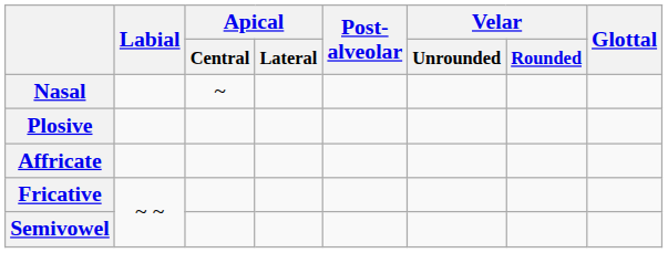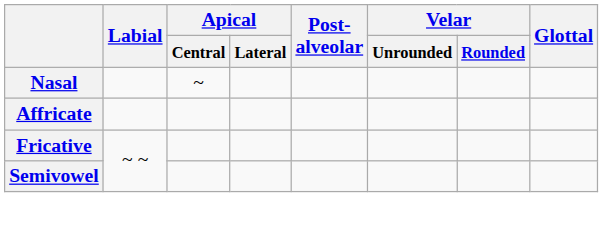 <table class="wikitable" style="text-align: center">
 <tr>
 <th rowspan="2"></th>
 <th rowspan="2"><a href='#'>Labial</a></th>
 <th colspan="2"><a href='#'>Apical</a></th>
 <th rowspan="2"><a href='#'>Post-<br>alveolar</a></th>
 <th colspan="2"><a href='#'>Velar</a></th>
 <th rowspan="2"><a href='#'>Glottal</a></th>
 </tr>
 <tr>
 <th><small>Central</small></th>
 <th><small>Lateral</small></th>
 <th><small>Unrounded</small></th>
 <th><small><a href='#'>Rounded</a></small></th>
 </tr>
 <tr>
 <th><a href='#'>Nasal</a></th>
 <td> </td>
 <td> ~  </td>
 <td></td>
 <td></td>
 <td></td>
 <td></td>
 <td></td>
-</tr>
-<tr>
-<th><a href='#'>Plosive</a></th>
-<td> </td>
-<td> </td>
-<td></td>
-<td></td>
-<td> </td>
-<td> </td>
-<td> </td>
 </tr>
 <tr>
 <th><a href='#'>Affricate</a></th>
 <td></td>
 <td> </td>
 <td> </td>
 <td> </td>
 <td></td>
 <td></td>
 <td></td>
 </tr>
 <tr>
 <th><a href='#'>Fricative</a></th>
 <td rowspan="2"> ~  ~  </td>
 <td> </td>
 <td> </td>
 <td> </td>
 <td> </td>
 <td></td>
 <td></td>
 </tr>
 <tr>
 <th><a href='#'>Semivowel</a></th>
 <td></td>
 <td></td>
 <td> </td>
 <td></td>
 <td></td>
 <td></td>
 </tr>
 </table>
